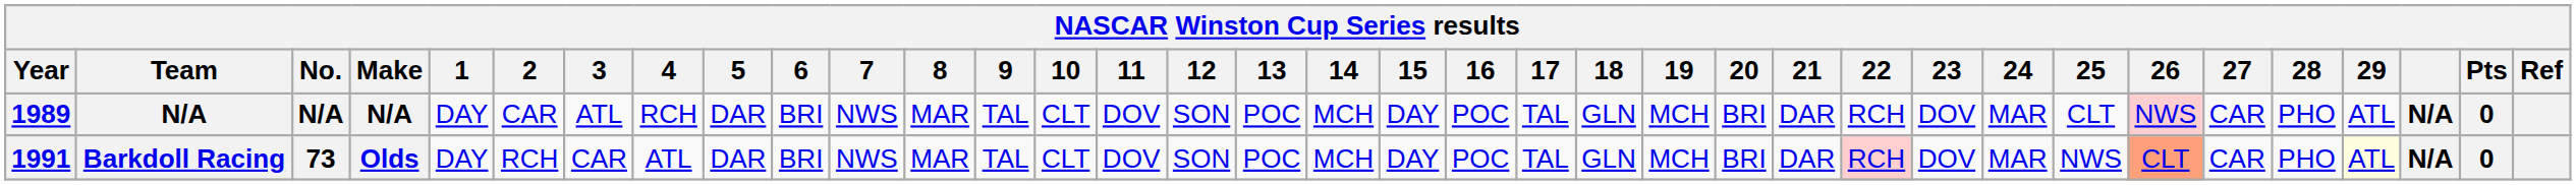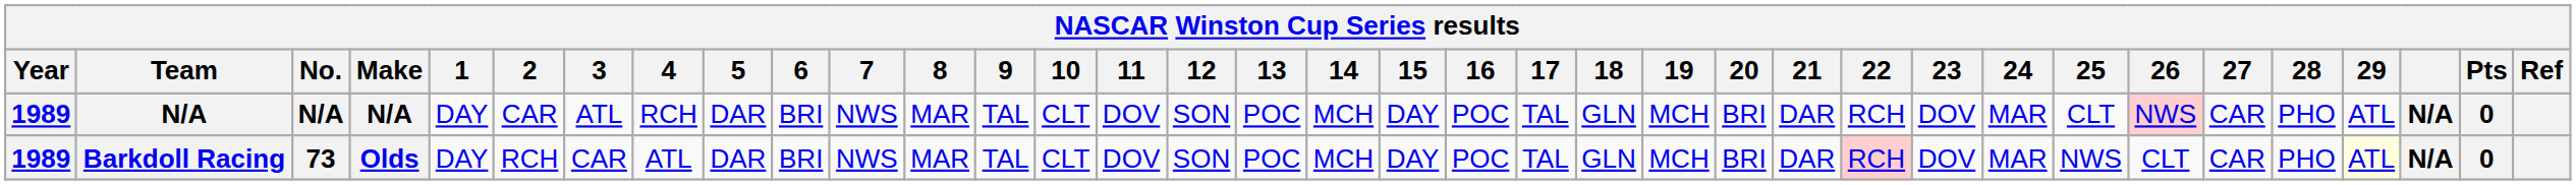 <table class="wikitable" style="text-align:center; font-size:75%">
 <tr>
 <th colspan=45><a href='#'>NASCAR</a> <a href='#'>Winston Cup Series</a> results</th>
 </tr>
 <tr>
 <th>Year</th>
 <th>Team</th>
 <th>No.</th>
 <th>Make</th>
 <th>1</th>
 <th>2</th>
 <th>3</th>
 <th>4</th>
 <th>5</th>
 <th>6</th>
 <th>7</th>
 <th>8</th>
 <th>9</th>
 <th>10</th>
 <th>11</th>
 <th>12</th>
 <th>13</th>
 <th>14</th>
 <th>15</th>
 <th>16</th>
 <th>17</th>
 <th>18</th>
 <th>19</th>
 <th>20</th>
 <th>21</th>
 <th>22</th>
 <th>23</th>
 <th>24</th>
 <th>25</th>
 <th>26</th>
 <th>27</th>
 <th>28</th>
 <th>29</th>
 <th></th>
 <th>Pts</th>
 <th>Ref</th>
 </tr>
 <tr>
 <th><a href='#'>1989</a></th>
 <th>N/A</th>
 <th>N/A</th>
 <th>N/A</th>
 <td><a href='#'>DAY</a></td>
 <td><a href='#'>CAR</a></td>
 <td><a href='#'>ATL</a></td>
 <td><a href='#'>RCH</a></td>
 <td><a href='#'>DAR</a></td>
 <td><a href='#'>BRI</a></td>
 <td><a href='#'>NWS</a></td>
 <td><a href='#'>MAR</a></td>
 <td><a href='#'>TAL</a></td>
 <td><a href='#'>CLT</a></td>
 <td><a href='#'>DOV</a></td>
 <td><a href='#'>SON</a></td>
 <td><a href='#'>POC</a></td>
 <td><a href='#'>MCH</a></td>
 <td><a href='#'>DAY</a></td>
 <td><a href='#'>POC</a></td>
 <td><a href='#'>TAL</a></td>
 <td><a href='#'>GLN</a></td>
 <td><a href='#'>MCH</a></td>
 <td><a href='#'>BRI</a></td>
 <td><a href='#'>DAR</a></td>
 <td><a href='#'>RCH</a></td>
 <td><a href='#'>DOV</a></td>
 <td><a href='#'>MAR</a></td>
 <td><a href='#'>CLT</a></td>
 <td style="background:#FFCFCF;"><a href='#'>NWS</a><br></td>
 <td><a href='#'>CAR</a></td>
 <td><a href='#'>PHO</a></td>
 <td><a href='#'>ATL</a></td>
 <th>N/A</th>
 <th>0</th>
 <th></th>
 </tr>
 <tr>
-<th><a href='#'>1991</a></th>
+<th><a href='#'>1989</a></th>
 <th><a href='#'>Barkdoll Racing</a></th>
 <th>73</th>
 <th><a href='#'>Olds</a></th>
 <td><a href='#'>DAY</a></td>
 <td><a href='#'>RCH</a></td>
 <td><a href='#'>CAR</a></td>
 <td><a href='#'>ATL</a></td>
 <td><a href='#'>DAR</a></td>
 <td><a href='#'>BRI</a></td>
 <td><a href='#'>NWS</a></td>
 <td><a href='#'>MAR</a></td>
 <td><a href='#'>TAL</a></td>
 <td><a href='#'>CLT</a></td>
 <td><a href='#'>DOV</a></td>
 <td><a href='#'>SON</a></td>
 <td><a href='#'>POC</a></td>
 <td><a href='#'>MCH</a></td>
 <td><a href='#'>DAY</a></td>
 <td><a href='#'>POC</a></td>
 <td><a href='#'>TAL</a></td>
 <td><a href='#'>GLN</a></td>
 <td><a href='#'>MCH</a></td>
 <td><a href='#'>BRI</a></td>
 <td><a href='#'>DAR</a></td>
 <td style="background:#FFCFCF;"><a href='#'>RCH</a><br></td>
 <td><a href='#'>DOV</a></td>
 <td><a href='#'>MAR</a></td>
 <td><a href='#'>NWS</a></td>
-<td style="background: lightsalmon;"><a href='#'>CLT</a></td>
+<td><a href='#'>CLT</a></td>
 <td><a href='#'>CAR</a></td>
 <td><a href='#'>PHO</a></td>
 <td style="background: lightyellow;"><a href='#'>ATL</a></td>
 <th>N/A</th>
 <th>0</th>
 <th></th>
 </tr>
 </table>
